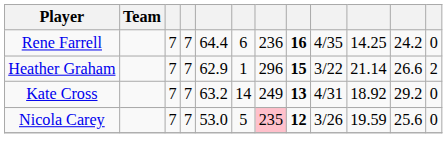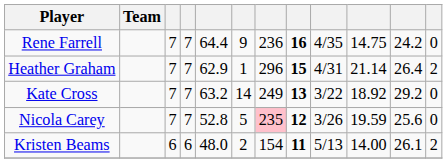 <table class="wikitable sortable" style="text-align:center">
 <tr>
 <th class="unsortable">Player</th>
 <th>Team</th>
 <th></th>
 <th></th>
 <th></th>
 <th></th>
 <th></th>
 <th></th>
 <th></th>
 <th></th>
 <th></th>
 <th></th>
 </tr>
 <tr>
 <td><a href='#'>Rene Farrell</a></td>
 <td style="text-align:left;"></td>
 <td>7</td>
 <td>7</td>
 <td>64.4</td>
-<td>6</td>
+<td>9</td>
 <td>236</td>
 <td><strong>16</strong></td>
 <td>4/35</td>
-<td>14.25</td>
+<td>14.75</td>
 <td>24.2</td>
 <td>0</td>
 </tr>
 <tr>
 <td><a href='#'>Heather Graham</a></td>
 <td style="text-align:left;"></td>
 <td>7</td>
 <td>7</td>
 <td>62.9</td>
 <td>1</td>
 <td>296</td>
 <td><strong>15</strong></td>
-<td>3/22</td>
+<td>4/31</td>
 <td>21.14</td>
-<td>26.6</td>
+<td>26.4</td>
 <td>2</td>
 </tr>
 <tr>
 <td><a href='#'>Kate Cross</a></td>
 <td style="text-align:left;"></td>
 <td>7</td>
 <td>7</td>
 <td>63.2</td>
 <td>14</td>
 <td>249</td>
 <td><strong>13</strong></td>
-<td>4/31</td>
+<td>3/22</td>
 <td>18.92</td>
 <td>29.2</td>
 <td>0</td>
 </tr>
 <tr>
 <td><a href='#'>Nicola Carey</a></td>
 <td style="text-align:left;"></td>
 <td>7</td>
 <td>7</td>
-<td>53.0</td>
+<td>52.8</td>
 <td>5</td>
 <td style="background: pink;">235</td>
 <td><strong>12</strong></td>
 <td>3/26</td>
 <td>19.59</td>
 <td>25.6</td>
 <td>0</td>
 </tr>
 <tr>
+<td><a href='#'>Kristen Beams</a></td>
+<td style="text-align:left;"></td>
+<td>6</td>
+<td>6</td>
+<td>48.0</td>
+<td>2</td>
+<td>154</td>
+<td><strong>11</strong></td>
+<td>5/13</td>
+<td>14.00</td>
+<td>26.1</td>
+<td>2</td>
+</tr>
+<tr>
 </tr>
 </table>
